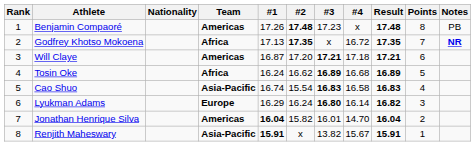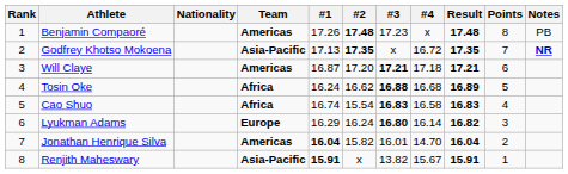 <table class="wikitable sortable" style="text-align:center">
 <tr>
 <th>Rank</th>
 <th>Athlete</th>
 <th>Nationality</th>
 <th>Team</th>
 <th>#1</th>
 <th>#2</th>
 <th>#3</th>
 <th>#4</th>
 <th>Result</th>
 <th>Points</th>
 <th>Notes</th>
 </tr>
 <tr>
 <td>1</td>
 <td align="left"><a href='#'>Benjamin Compaoré</a></td>
 <td align=left></td>
 <td align=left><strong>Americas</strong></td>
 <td>17.26</td>
 <td><strong>17.48</strong></td>
 <td>17.23</td>
 <td>x</td>
 <td><strong>17.48</strong></td>
 <td>8</td>
 <td>PB</td>
 </tr>
 <tr>
 <td>2</td>
 <td align="left"><a href='#'>Godfrey Khotso Mokoena</a></td>
 <td align=left></td>
-<td align=left><strong>Africa</strong></td>
+<td align=left><strong>Asia-Pacific</strong></td>
 <td>17.13</td>
 <td><strong>17.35</strong></td>
 <td>x</td>
 <td>16.72</td>
 <td><strong>17.35</strong></td>
 <td>7</td>
 <td><strong><a href='#'>NR</a></strong></td>
 </tr>
 <tr>
 <td>3</td>
 <td align="left"><a href='#'>Will Claye</a></td>
 <td align=left></td>
 <td align=left><strong>Americas</strong></td>
 <td>16.87</td>
 <td>17.20</td>
 <td><strong>17.21</strong></td>
 <td>17.18</td>
 <td><strong>17.21</strong></td>
 <td>6</td>
 <td></td>
 </tr>
 <tr>
 <td>4</td>
 <td align="left"><a href='#'>Tosin Oke</a></td>
 <td align=left></td>
 <td align=left><strong>Africa</strong></td>
 <td>16.24</td>
 <td>16.62</td>
-<td><strong>16.89</strong></td>
+<td><strong>16.88</strong></td>
 <td>16.68</td>
 <td><strong>16.89</strong></td>
 <td>5</td>
 <td></td>
 </tr>
 <tr>
 <td>5</td>
 <td align="left"><a href='#'>Cao Shuo</a></td>
 <td align=left></td>
-<td align=left><strong>Asia-Pacific</strong></td>
+<td align=left><strong>Africa</strong></td>
 <td>16.74</td>
 <td>15.54</td>
 <td><strong>16.83</strong></td>
 <td>16.58</td>
 <td><strong>16.83</strong></td>
 <td>4</td>
 <td></td>
 </tr>
 <tr>
 <td>6</td>
 <td align="left"><a href='#'>Lyukman Adams</a></td>
 <td align=left></td>
 <td align=left><strong>Europe</strong></td>
 <td>16.29</td>
 <td>16.24</td>
 <td><strong>16.80</strong></td>
 <td>16.14</td>
 <td><strong>16.82</strong></td>
 <td>3</td>
 <td></td>
 </tr>
 <tr>
 <td>7</td>
 <td align="left"><a href='#'>Jonathan Henrique Silva</a></td>
 <td align=left></td>
 <td align=left><strong>Americas</strong></td>
 <td><strong>16.04</strong></td>
 <td>15.82</td>
 <td>16.01</td>
 <td>14.70</td>
 <td><strong>16.04</strong></td>
 <td>2</td>
 <td></td>
 </tr>
 <tr>
 <td>8</td>
 <td align="left"><a href='#'>Renjith Maheswary</a></td>
 <td align=left></td>
 <td align=left><strong>Asia-Pacific</strong></td>
 <td><strong>15.91</strong></td>
 <td>x</td>
 <td>13.82</td>
 <td>15.67</td>
 <td><strong>15.91</strong></td>
 <td>1</td>
 <td></td>
 </tr>
 </table>
